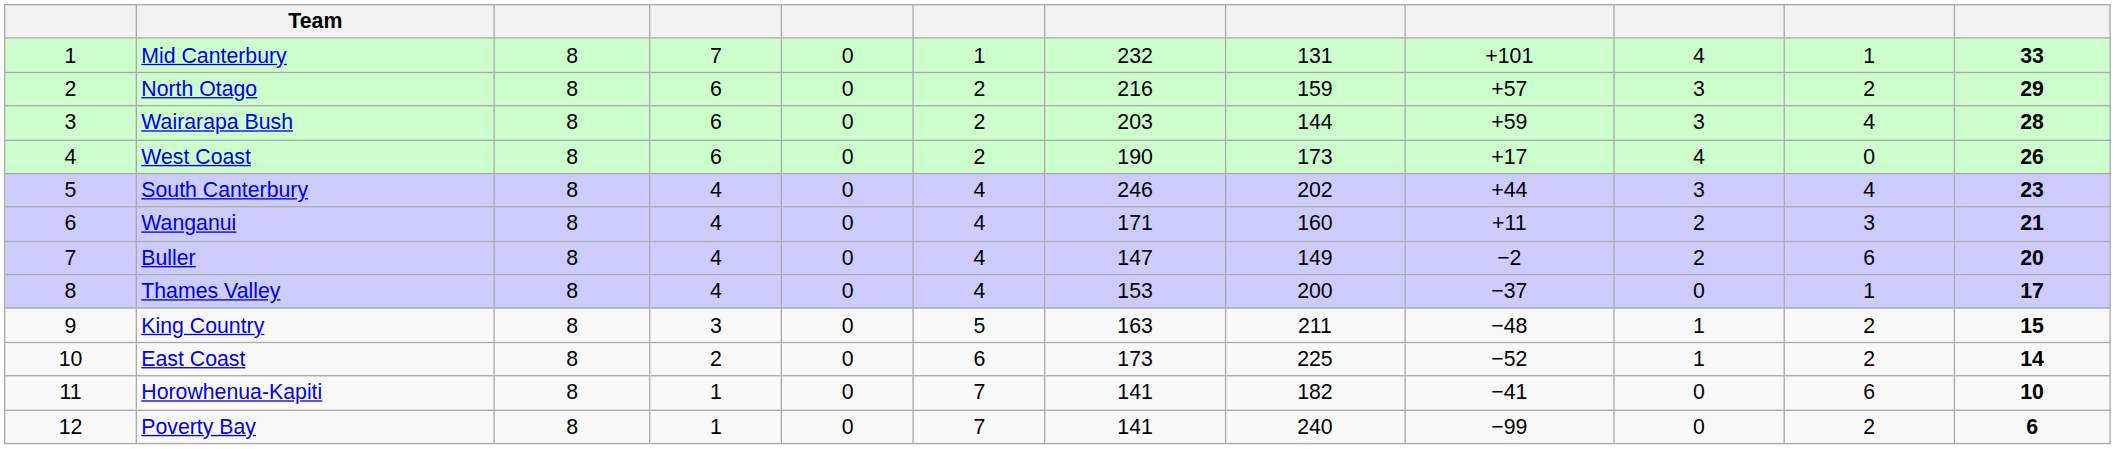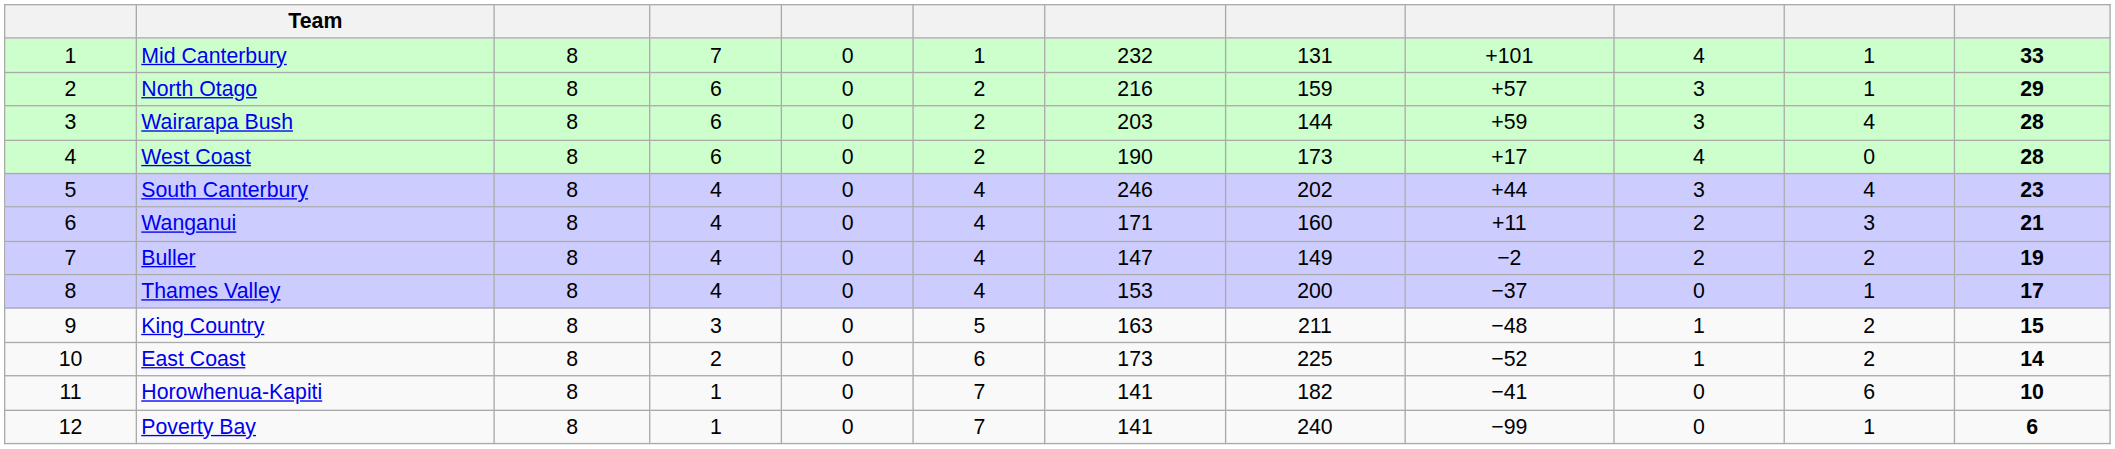 <table class="wikitable" style="text-align:center;width:100%">
 <tr>
 <th style="width:20px" abbr="Position"></th>
 <th style="width:17%">Team</th>
 <th style="width:25px" abbr="Played"></th>
 <th style="width:20px" abbr="Won"></th>
 <th style="width:20px" abbr="Drawn"></th>
 <th style="width:20px" abbr="Lost"></th>
 <th style="width:30px" abbr="Points for"></th>
 <th style="width:30px" abbr="Points against"></th>
 <th style="width:30px" abbr="Points difference"></th>
 <th style="width:28px" abbr="Bonus Points 1"></th>
 <th style="width:28px" abbr="Bonus Points 2"></th>
 <th style="width:25px" abbr="Points"></th>
 </tr>
 <tr style="background:#cfc">
 <td>1</td>
 <td style="text-align:left"><a href='#'>Mid Canterbury</a></td>
 <td>8</td>
 <td>7</td>
 <td>0</td>
 <td>1</td>
 <td>232</td>
 <td>131</td>
 <td>+101</td>
 <td>4</td>
 <td>1</td>
 <td><strong>33</strong></td>
 </tr>
 <tr style="background:#cfc">
 <td>2</td>
 <td style="text-align:left"><a href='#'>North Otago</a></td>
 <td>8</td>
 <td>6</td>
 <td>0</td>
 <td>2</td>
 <td>216</td>
 <td>159</td>
 <td>+57</td>
 <td>3</td>
-<td>2</td>
+<td>1</td>
 <td><strong>29</strong></td>
 </tr>
 <tr style="background:#cfc">
 <td>3</td>
 <td style="text-align:left"><a href='#'>Wairarapa Bush</a></td>
 <td>8</td>
 <td>6</td>
 <td>0</td>
 <td>2</td>
 <td>203</td>
 <td>144</td>
 <td>+59</td>
 <td>3</td>
 <td>4</td>
 <td><strong>28</strong></td>
 </tr>
 <tr style="background:#cfc">
 <td>4</td>
 <td style="text-align:left"><a href='#'>West Coast</a></td>
 <td>8</td>
 <td>6</td>
 <td>0</td>
 <td>2</td>
 <td>190</td>
 <td>173</td>
 <td>+17</td>
 <td>4</td>
 <td>0</td>
-<td><strong>26</strong></td>
+<td><strong>28</strong></td>
 </tr>
 <tr style="background:#ccf">
 <td>5</td>
 <td style="text-align:left"><a href='#'>South Canterbury</a></td>
 <td>8</td>
 <td>4</td>
 <td>0</td>
 <td>4</td>
 <td>246</td>
 <td>202</td>
 <td>+44</td>
 <td>3</td>
 <td>4</td>
 <td><strong>23</strong></td>
 </tr>
 <tr style="background:#ccf">
 <td>6</td>
 <td style="text-align:left"><a href='#'>Wanganui</a></td>
 <td>8</td>
 <td>4</td>
 <td>0</td>
 <td>4</td>
 <td>171</td>
 <td>160</td>
 <td>+11</td>
 <td>2</td>
 <td>3</td>
 <td><strong>21</strong></td>
 </tr>
 <tr style="background:#ccf">
 <td>7</td>
 <td style="text-align:left"><a href='#'>Buller</a></td>
 <td>8</td>
 <td>4</td>
 <td>0</td>
 <td>4</td>
 <td>147</td>
 <td>149</td>
 <td>−2</td>
 <td>2</td>
-<td>6</td>
-<td><strong>20</strong></td>
+<td>2</td>
+<td><strong>19</strong></td>
 </tr>
 <tr style="background:#ccf">
 <td>8</td>
 <td style="text-align:left"><a href='#'>Thames Valley</a></td>
 <td>8</td>
 <td>4</td>
 <td>0</td>
 <td>4</td>
 <td>153</td>
 <td>200</td>
 <td>−37</td>
 <td>0</td>
 <td>1</td>
 <td><strong>17</strong></td>
 </tr>
 <tr>
 <td>9</td>
 <td style="text-align:left"><a href='#'>King Country</a></td>
 <td>8</td>
 <td>3</td>
 <td>0</td>
 <td>5</td>
 <td>163</td>
 <td>211</td>
 <td>−48</td>
 <td>1</td>
 <td>2</td>
 <td><strong>15</strong></td>
 </tr>
 <tr>
 <td>10</td>
 <td style="text-align:left"><a href='#'>East Coast</a></td>
 <td>8</td>
 <td>2</td>
 <td>0</td>
 <td>6</td>
 <td>173</td>
 <td>225</td>
 <td>−52</td>
 <td>1</td>
 <td>2</td>
 <td><strong>14</strong></td>
 </tr>
 <tr>
 <td>11</td>
 <td style="text-align:left"><a href='#'>Horowhenua-Kapiti</a></td>
 <td>8</td>
 <td>1</td>
 <td>0</td>
 <td>7</td>
 <td>141</td>
 <td>182</td>
 <td>−41</td>
 <td>0</td>
 <td>6</td>
 <td><strong>10</strong></td>
 </tr>
 <tr>
 <td>12</td>
 <td style="text-align:left"><a href='#'>Poverty Bay</a></td>
 <td>8</td>
 <td>1</td>
 <td>0</td>
 <td>7</td>
 <td>141</td>
 <td>240</td>
 <td>−99</td>
 <td>0</td>
-<td>2</td>
+<td>1</td>
 <td><strong>6</strong></td>
 </tr>
 </table>
